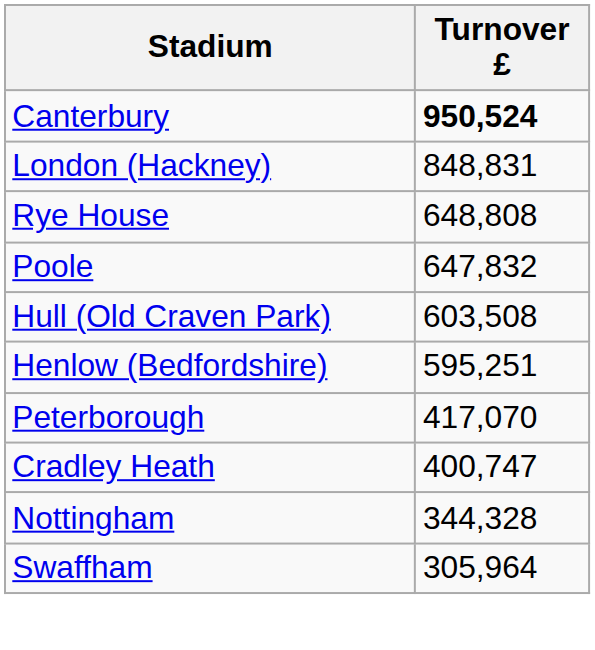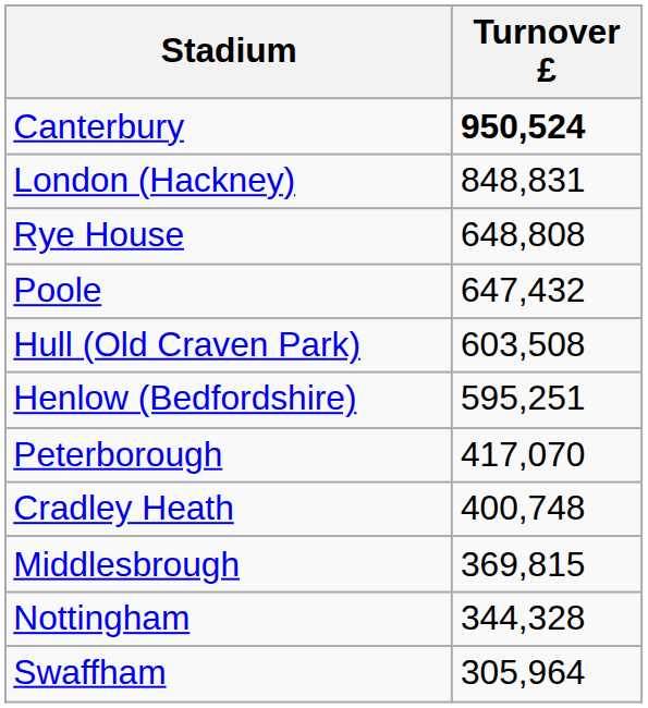 <table class="wikitable">
 <tr>
 <th width=200>Stadium</th>
 <th width=80>Turnover £</th>
 </tr>
 <tr>
 <td><a href='#'>Canterbury</a></td>
 <td><strong>950,524</strong></td>
 </tr>
 <tr>
 <td><a href='#'>London (Hackney)</a></td>
 <td>848,831</td>
 </tr>
 <tr>
 <td><a href='#'>Rye House</a></td>
 <td>648,808</td>
 </tr>
 <tr>
 <td><a href='#'>Poole</a></td>
-<td>647,832</td>
+<td>647,432</td>
 </tr>
 <tr>
 <td><a href='#'>Hull (Old Craven Park)</a></td>
 <td>603,508</td>
 </tr>
 <tr>
 <td><a href='#'>Henlow (Bedfordshire)</a></td>
 <td>595,251</td>
 </tr>
 <tr>
 <td><a href='#'>Peterborough</a></td>
 <td>417,070</td>
 </tr>
 <tr>
 <td><a href='#'>Cradley Heath</a></td>
-<td>400,747</td>
+<td>400,748</td>
+</tr>
+<tr>
+<td><a href='#'>Middlesbrough</a></td>
+<td>369,815</td>
 </tr>
 <tr>
 <td><a href='#'>Nottingham</a></td>
 <td>344,328</td>
 </tr>
 <tr>
 <td><a href='#'>Swaffham</a></td>
 <td>305,964</td>
 </tr>
 </table>
